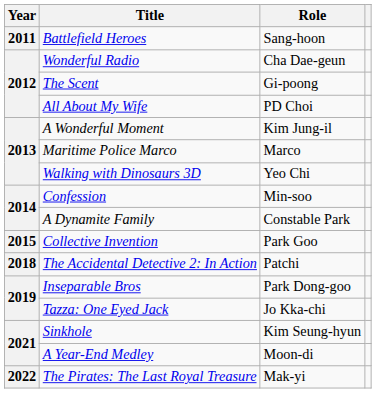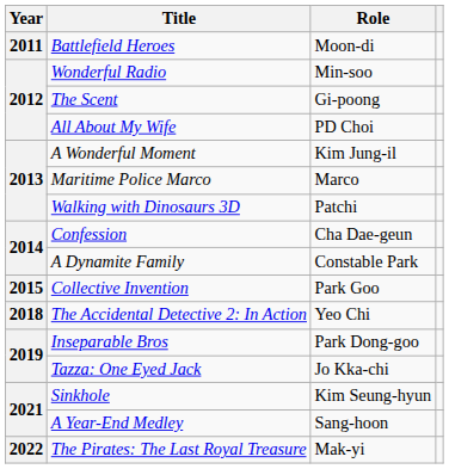 <table class="wikitable plainrowheaders sortable">
 <tr>
 <th scope="col">Year</th>
 <th scope="col">Title</th>
 <th scope="col">Role</th>
 <th scope="col" class="unsortable"></th>
 </tr>
 <tr>
 <th scope="row">2011</th>
 <td><em><a href='#'>Battlefield Heroes</a></em></td>
-<td>Sang-hoon</td>
+<td>Moon-di</td>
 <td style="text-align:center"></td>
 </tr>
 <tr>
 <th scope="row" rowspan="3">2012</th>
 <td><em><a href='#'>Wonderful Radio</a></em></td>
-<td>Cha Dae-geun</td>
+<td>Min-soo</td>
 <td style="text-align:center"></td>
 </tr>
 <tr>
 <td><em><a href='#'>The Scent</a></em></td>
 <td>Gi-poong</td>
 <td style="text-align:center"></td>
 </tr>
 <tr>
 <td><em><a href='#'>All About My Wife</a></em></td>
 <td>PD Choi</td>
 <td style="text-align:center"></td>
 </tr>
 <tr>
 <th scope="row" rowspan="3">2013</th>
 <td><em>A Wonderful Moment</em> </td>
 <td>Kim Jung-il</td>
 <td style="text-align:center"></td>
 </tr>
 <tr>
 <td><em>Maritime Police Marco</em></td>
 <td>Marco</td>
 <td style="text-align:center"></td>
 </tr>
 <tr>
 <td><em><a href='#'>Walking with Dinosaurs 3D</a></em></td>
-<td>Yeo Chi</td>
+<td>Patchi</td>
 <td style="text-align:center"></td>
 </tr>
 <tr>
 <th scope="row" rowspan="2">2014</th>
 <td><em><a href='#'>Confession</a></em></td>
-<td>Min-soo</td>
+<td>Cha Dae-geun</td>
 <td style="text-align:center"></td>
 </tr>
 <tr>
 <td><em>A Dynamite Family</em></td>
 <td>Constable Park</td>
 <td style="text-align:center"></td>
 </tr>
 <tr>
 <th scope="row">2015</th>
 <td><em><a href='#'>Collective Invention</a></em></td>
 <td>Park Goo</td>
 <td style="text-align:center"></td>
 </tr>
 <tr>
 <th scope="row">2018</th>
 <td><em><a href='#'>The Accidental Detective 2: In Action</a></em></td>
-<td>Patchi</td>
+<td>Yeo Chi</td>
 <td style="text-align:center"></td>
 </tr>
 <tr>
 <th scope="row" rowspan="2">2019</th>
 <td><em><a href='#'>Inseparable Bros</a></em></td>
 <td>Park Dong-goo</td>
 <td style="text-align:center"></td>
 </tr>
 <tr>
 <td><em><a href='#'>Tazza: One Eyed Jack</a></em></td>
 <td>Jo Kka-chi</td>
 <td style="text-align:center"></td>
 </tr>
 <tr>
 <th scope="row" rowspan="2">2021</th>
 <td><em><a href='#'>Sinkhole</a></em></td>
 <td>Kim Seung-hyun</td>
 <td style="text-align:center"></td>
 </tr>
 <tr>
 <td><em><a href='#'>A Year-End Medley</a></em></td>
-<td>Moon-di</td>
+<td>Sang-hoon</td>
 <td style="text-align:center"></td>
 </tr>
 <tr>
 <th scope="row">2022</th>
 <td><em><a href='#'>The Pirates: The Last Royal Treasure</a></em></td>
 <td>Mak-yi</td>
 <td style="text-align:center"></td>
 </tr>
 </table>
